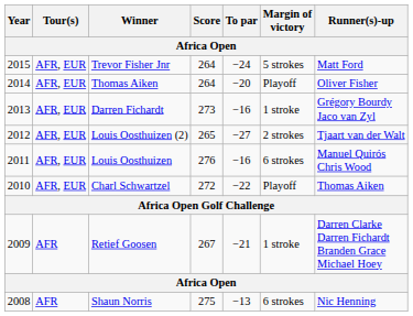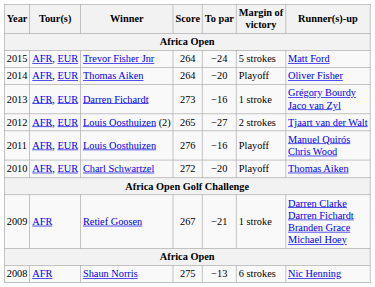 <table class=wikitable style="font-size:95%">
 <tr>
 <th>Year</th>
 <th>Tour(s)</th>
 <th>Winner</th>
 <th>Score</th>
 <th>To par</th>
 <th>Margin of<br>victory</th>
 <th>Runner(s)-up</th>
 </tr>
 <tr>
 <th colspan=8>Africa Open</th>
 </tr>
 <tr>
 <td>2015</td>
 <td><a href='#'>AFR</a>, <a href='#'>EUR</a></td>
 <td> <a href='#'>Trevor Fisher Jnr</a></td>
 <td align=center>264</td>
 <td align=center>−24</td>
 <td>5 strokes</td>
 <td> <a href='#'>Matt Ford</a></td>
 </tr>
 <tr>
 <td>2014</td>
 <td><a href='#'>AFR</a>, <a href='#'>EUR</a></td>
 <td> <a href='#'>Thomas Aiken</a></td>
 <td align=center>264</td>
 <td align=center>−20</td>
 <td>Playoff</td>
 <td> <a href='#'>Oliver Fisher</a></td>
 </tr>
 <tr>
 <td>2013</td>
 <td><a href='#'>AFR</a>, <a href='#'>EUR</a></td>
 <td> <a href='#'>Darren Fichardt</a></td>
 <td align=center>273</td>
 <td align=center>−16</td>
 <td>1 stroke</td>
 <td> <a href='#'>Grégory Bourdy</a><br> <a href='#'>Jaco van Zyl</a></td>
 </tr>
 <tr>
 <td>2012</td>
 <td><a href='#'>AFR</a>, <a href='#'>EUR</a></td>
 <td> <a href='#'>Louis Oosthuizen</a> (2)</td>
 <td align=center>265</td>
 <td align=center>−27</td>
 <td>2 strokes</td>
 <td> <a href='#'>Tjaart van der Walt</a></td>
 </tr>
 <tr>
 <td>2011</td>
 <td><a href='#'>AFR</a>, <a href='#'>EUR</a></td>
 <td> <a href='#'>Louis Oosthuizen</a></td>
 <td align=center>276</td>
 <td align=center>−16</td>
-<td>6 strokes</td>
+<td>Playoff</td>
 <td> <a href='#'>Manuel Quirós</a><br> <a href='#'>Chris Wood</a></td>
 </tr>
 <tr>
 <td>2010</td>
 <td><a href='#'>AFR</a>, <a href='#'>EUR</a></td>
 <td> <a href='#'>Charl Schwartzel</a></td>
 <td align=center>272</td>
-<td align=center>−22</td>
+<td align=center>−20</td>
 <td>Playoff</td>
 <td> <a href='#'>Thomas Aiken</a></td>
 </tr>
 <tr>
 <th colspan=8>Africa Open Golf Challenge</th>
 </tr>
 <tr>
 <td>2009</td>
 <td><a href='#'>AFR</a></td>
 <td> <a href='#'>Retief Goosen</a></td>
 <td align=center>267</td>
 <td align=center>−21</td>
 <td>1 stroke</td>
 <td> <a href='#'>Darren Clarke</a><br> <a href='#'>Darren Fichardt</a><br> <a href='#'>Branden Grace</a><br> <a href='#'>Michael Hoey</a></td>
 </tr>
 <tr>
 <th colspan=8>Africa Open</th>
 </tr>
 <tr>
 <td>2008</td>
 <td><a href='#'>AFR</a></td>
 <td> <a href='#'>Shaun Norris</a></td>
 <td align=center>275</td>
 <td align=center>−13</td>
 <td>6 strokes</td>
 <td> <a href='#'>Nic Henning</a></td>
 </tr>
 </table>
